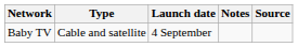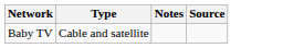 <table class="wikitable sortable">
 <tr>
 <th>Network</th>
 <th>Type</th>
-<th>Launch date</th>
 <th>Notes</th>
 <th>Source</th>
 </tr>
 <tr>
 <td>Baby TV</td>
 <td>Cable and satellite</td>
-<td>4 September</td>
 <td></td>
 <td></td>
 </tr>
 </table>
